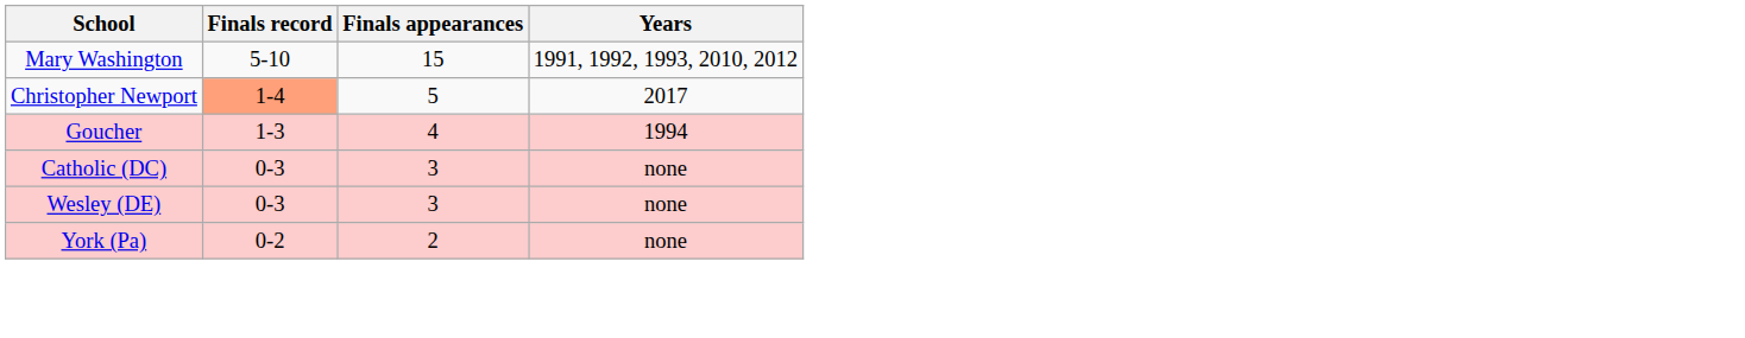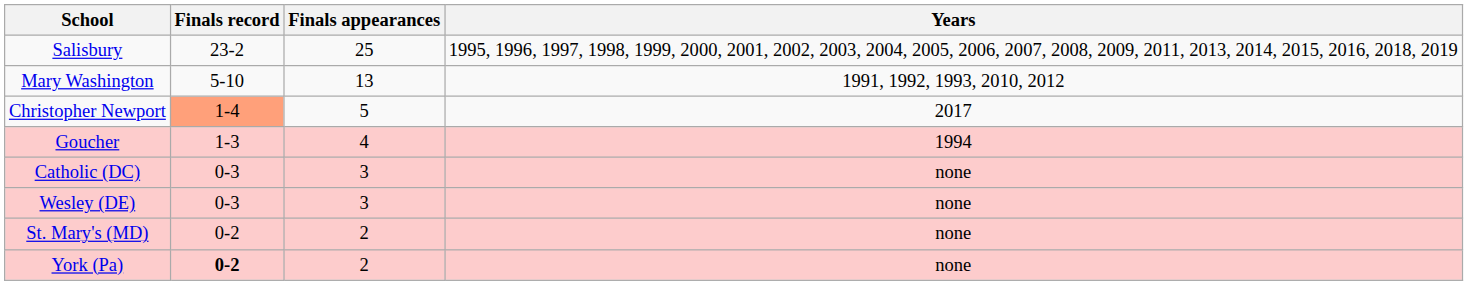 <table class="wikitable" style="text-align:center; font-size:95%">
 <tr>
 <th>School</th>
 <th>Finals record</th>
 <th>Finals appearances</th>
 <th>Years</th>
 </tr>
 <tr>
+<td><a href='#'>Salisbury</a></td>
+<td>23-2</td>
+<td>25</td>
+<td>1995, 1996, 1997, 1998, 1999, 2000, 2001, 2002, 2003, 2004, 2005, 2006, 2007, 2008, 2009, 2011, 2013, 2014, 2015, 2016, 2018, 2019</td>
+</tr>
+<tr>
 <td><a href='#'>Mary Washington</a></td>
 <td>5-10</td>
-<td>15</td>
+<td>13</td>
 <td>1991, 1992, 1993, 2010, 2012</td>
 </tr>
 <tr>
 <td><a href='#'>Christopher Newport</a></td>
 <td style="background: lightsalmon;">1-4</td>
 <td>5</td>
 <td>2017</td>
 </tr>
 <tr bgcolor=#fdcccc>
 <td><a href='#'>Goucher</a></td>
 <td>1-3</td>
 <td>4</td>
 <td>1994</td>
 </tr>
 <tr bgcolor=#fdcccc>
 <td><a href='#'>Catholic (DC)</a></td>
 <td>0-3</td>
 <td>3</td>
 <td>none</td>
 </tr>
 <tr bgcolor=#fdcccc>
 <td><a href='#'>Wesley (DE)</a></td>
 <td>0-3</td>
 <td>3</td>
 <td>none</td>
 </tr>
 <tr bgcolor=#fdcccc>
-<td><a href='#'>York (Pa)</a></td>
+<td><a href='#'>St. Mary's (MD)</a></td>
 <td>0-2</td>
 <td>2</td>
 <td>none</td>
 </tr>
+<tr bgcolor=#fdcccc>
+<td><a href='#'>York (Pa)</a></td>
+<td><strong>0-2</strong></td>
+<td>2</td>
+<td>none</td>
+</tr>
 </table>
